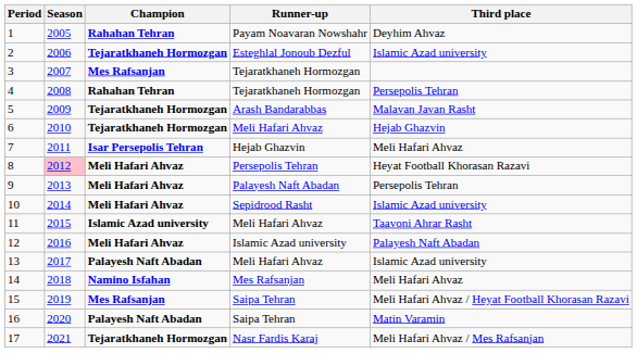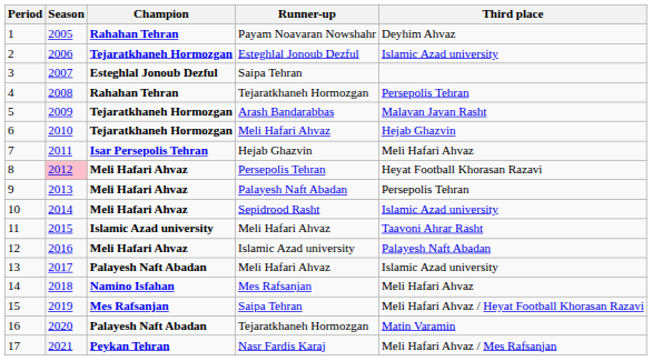 <table class="wikitable">
 <tr>
 <th>Period</th>
 <th>Season</th>
 <th>Champion</th>
 <th>Runner-up</th>
 <th>Third place</th>
 </tr>
 <tr>
 <td>1</td>
 <td><a href='#'>2005</a></td>
 <td><strong><a href='#'>Rahahan Tehran</a></strong></td>
 <td>Payam Noavaran Nowshahr</td>
 <td>Deyhim Ahvaz</td>
 </tr>
 <tr>
 <td>2</td>
 <td><a href='#'>2006</a></td>
 <td><strong><a href='#'>Tejaratkhaneh Hormozgan</a></strong></td>
 <td><a href='#'>Esteghlal Jonoub Dezful</a></td>
 <td><a href='#'>Islamic Azad university</a></td>
 </tr>
 <tr>
 <td>3</td>
 <td><a href='#'>2007</a></td>
-<td><strong><a href='#'>Mes Rafsanjan</a></strong></td>
-<td>Tejaratkhaneh Hormozgan</td>
+<td><strong>Esteghlal Jonoub Dezful</strong></td>
+<td>Saipa Tehran</td>
 <td></td>
 </tr>
 <tr>
 <td>4</td>
 <td><a href='#'>2008</a></td>
 <td><strong>Rahahan Tehran</strong></td>
 <td>Tejaratkhaneh Hormozgan</td>
 <td><a href='#'>Persepolis Tehran</a></td>
 </tr>
 <tr>
 <td>5</td>
 <td><a href='#'>2009</a></td>
 <td><strong>Tejaratkhaneh Hormozgan</strong></td>
 <td><a href='#'>Arash Bandarabbas</a></td>
 <td><a href='#'>Malavan Javan Rasht</a></td>
 </tr>
 <tr>
 <td>6</td>
 <td><a href='#'>2010</a></td>
 <td><strong>Tejaratkhaneh Hormozgan</strong></td>
 <td><a href='#'>Meli Hafari Ahvaz</a></td>
 <td><a href='#'>Hejab Ghazvin</a></td>
 </tr>
 <tr>
 <td>7</td>
 <td><a href='#'>2011</a></td>
 <td><strong><a href='#'>Isar Persepolis Tehran</a></strong></td>
 <td>Hejab Ghazvin</td>
 <td>Meli Hafari Ahvaz</td>
 </tr>
 <tr>
 <td>8</td>
 <td style="background: pink;"><a href='#'>2012</a></td>
 <td><strong>Meli Hafari Ahvaz</strong></td>
 <td><a href='#'>Persepolis Tehran</a></td>
 <td>Heyat Football Khorasan Razavi</td>
 </tr>
 <tr>
 <td>9</td>
 <td><a href='#'>2013</a></td>
 <td><strong>Meli Hafari Ahvaz</strong></td>
 <td><a href='#'>Palayesh Naft Abadan</a></td>
 <td>Persepolis Tehran</td>
 </tr>
 <tr>
 <td>10</td>
 <td><a href='#'>2014</a></td>
 <td><strong>Meli Hafari Ahvaz</strong></td>
 <td><a href='#'>Sepidrood Rasht</a></td>
 <td><a href='#'>Islamic Azad university</a></td>
 </tr>
 <tr>
 <td>11</td>
 <td><a href='#'>2015</a></td>
 <td><strong>Islamic Azad university</strong></td>
 <td>Meli Hafari Ahvaz</td>
 <td><a href='#'>Taavoni Ahrar Rasht</a></td>
 </tr>
 <tr>
 <td>12</td>
 <td><a href='#'>2016</a></td>
 <td><strong>Meli Hafari Ahvaz</strong></td>
 <td>Islamic Azad university</td>
 <td><a href='#'>Palayesh Naft Abadan</a></td>
 </tr>
 <tr>
 <td>13</td>
 <td><a href='#'>2017</a></td>
 <td><strong>Palayesh Naft Abadan</strong></td>
 <td>Meli Hafari Ahvaz</td>
 <td>Islamic Azad university</td>
 </tr>
 <tr>
 <td>14 </td>
 <td><a href='#'>2018</a></td>
 <td><strong><a href='#'>Namino Isfahan</a></strong></td>
 <td><a href='#'>Mes Rafsanjan</a></td>
 <td>Meli Hafari Ahvaz</td>
 </tr>
 <tr>
 <td>15</td>
 <td><a href='#'>2019</a></td>
 <td><strong><a href='#'>Mes Rafsanjan</a></strong></td>
 <td><a href='#'>Saipa Tehran</a></td>
 <td>Meli Hafari Ahvaz / <a href='#'>Heyat Football Khorasan Razavi</a></td>
 </tr>
 <tr>
 <td>16</td>
 <td><a href='#'>2020</a></td>
 <td><strong>Palayesh Naft Abadan</strong></td>
-<td>Saipa Tehran</td>
+<td>Tejaratkhaneh Hormozgan</td>
 <td><a href='#'>Matin Varamin</a></td>
 </tr>
 <tr>
 <td>17</td>
 <td><a href='#'>2021</a></td>
-<td><strong>Tejaratkhaneh Hormozgan</strong></td>
+<td><strong><a href='#'>Peykan Tehran</a></strong></td>
 <td><a href='#'>Nasr Fardis Karaj</a></td>
 <td>Meli Hafari Ahvaz / <a href='#'>Mes Rafsanjan</a></td>
 </tr>
 </table>
